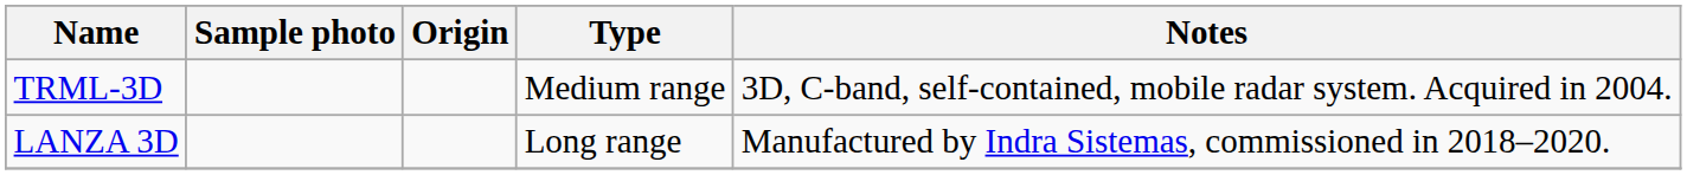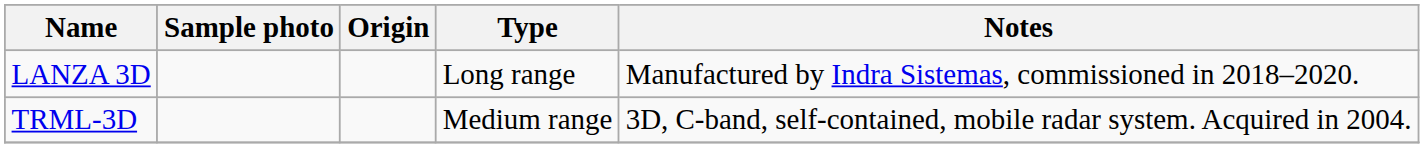 <table class="wikitable">
 <tr>
 <th style="text-align: center;">Name</th>
 <th style="text-align: center;">Sample photo</th>
 <th style="text-align: center;">Origin</th>
 <th style="text-align: center;">Type</th>
 <th style="text-align: center;">Notes</th>
 </tr>
 <tr>
+<td><a href='#'>LANZA 3D</a></td>
+<td></td>
+<td></td>
+<td>Long range</td>
+<td>Manufactured by <a href='#'>Indra Sistemas</a>, commissioned in 2018–2020.</td>
+</tr>
+<tr>
 <td><a href='#'>TRML-3D</a></td>
 <td></td>
 <td></td>
 <td>Medium range</td>
 <td>3D, C-band, self-contained, mobile radar system. Acquired in 2004.</td>
 </tr>
 <tr>
-<td><a href='#'>LANZA 3D</a></td>
-<td></td>
-<td></td>
-<td>Long range</td>
-<td>Manufactured by <a href='#'>Indra Sistemas</a>, commissioned in 2018–2020.</td>
-</tr>
-<tr>
 </tr>
 </table>
